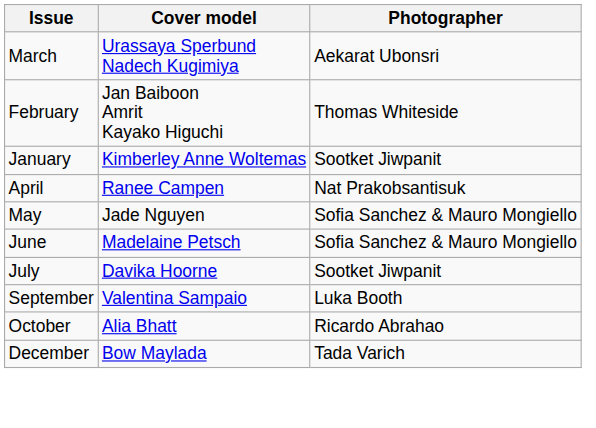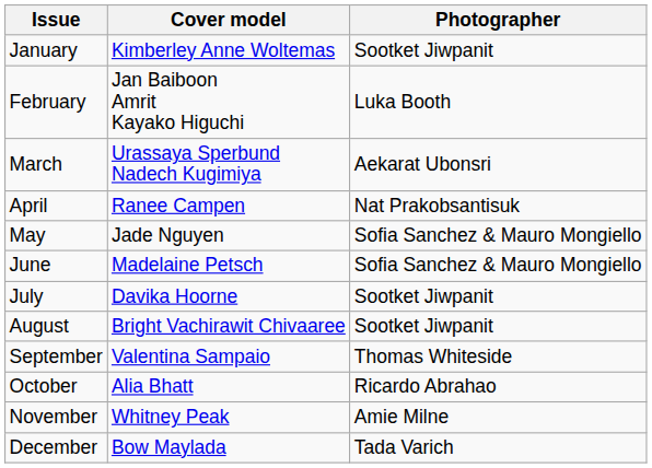 <table class="sortable wikitable">
 <tr>
 <th>Issue</th>
 <th>Cover model</th>
 <th>Photographer</th>
 </tr>
 <tr>
-<td>March</td>
-<td><a href='#'>Urassaya Sperbund</a> <br> <a href='#'>Nadech Kugimiya</a></td>
-<td>Aekarat Ubonsri</td>
+<td>January</td>
+<td><a href='#'>Kimberley Anne Woltemas</a></td>
+<td>Sootket Jiwpanit</td>
 </tr>
 <tr>
 <td>February</td>
 <td>Jan Baiboon<br>Amrit<br>Kayako Higuchi</td>
-<td>Thomas Whiteside</td>
+<td>Luka Booth</td>
 </tr>
 <tr>
-<td>January</td>
-<td><a href='#'>Kimberley Anne Woltemas</a></td>
-<td>Sootket Jiwpanit</td>
+<td>March</td>
+<td><a href='#'>Urassaya Sperbund</a> <br> <a href='#'>Nadech Kugimiya</a></td>
+<td>Aekarat Ubonsri</td>
 </tr>
 <tr>
 <td>April</td>
 <td><a href='#'>Ranee Campen</a></td>
 <td>Nat Prakobsantisuk</td>
 </tr>
 <tr>
 <td>May</td>
 <td>Jade Nguyen</td>
 <td>Sofia Sanchez & Mauro Mongiello</td>
 </tr>
 <tr>
 <td>June</td>
 <td><a href='#'>Madelaine Petsch</a></td>
 <td>Sofia Sanchez & Mauro Mongiello</td>
 </tr>
 <tr>
 <td>July</td>
 <td><a href='#'>Davika Hoorne</a></td>
 <td>Sootket Jiwpanit</td>
 </tr>
 <tr>
+<td>August</td>
+<td><a href='#'>Bright Vachirawit Chivaaree</a></td>
+<td>Sootket Jiwpanit</td>
+</tr>
+<tr>
 <td>September</td>
 <td><a href='#'>Valentina Sampaio</a></td>
-<td>Luka Booth</td>
+<td>Thomas Whiteside</td>
 </tr>
 <tr>
 <td>October</td>
 <td><a href='#'>Alia Bhatt</a></td>
 <td>Ricardo Abrahao</td>
 </tr>
 <tr>
+<td>November</td>
+<td><a href='#'>Whitney Peak</a></td>
+<td>Amie Milne</td>
+</tr>
+<tr>
 <td>December</td>
 <td><a href='#'>Bow Maylada</a></td>
 <td>Tada Varich</td>
 </tr>
 </table>
